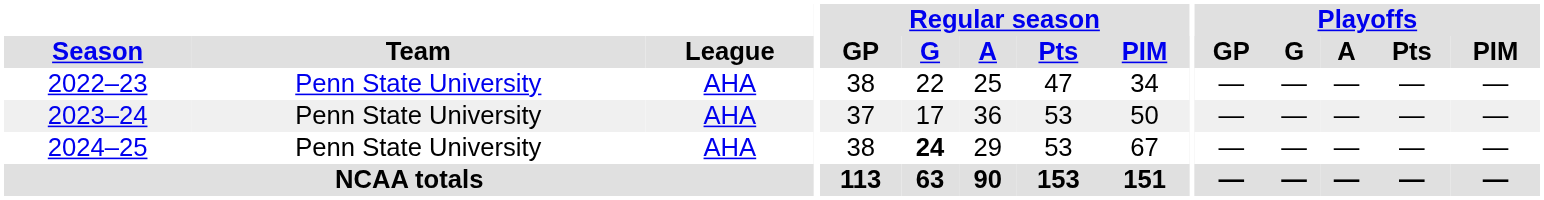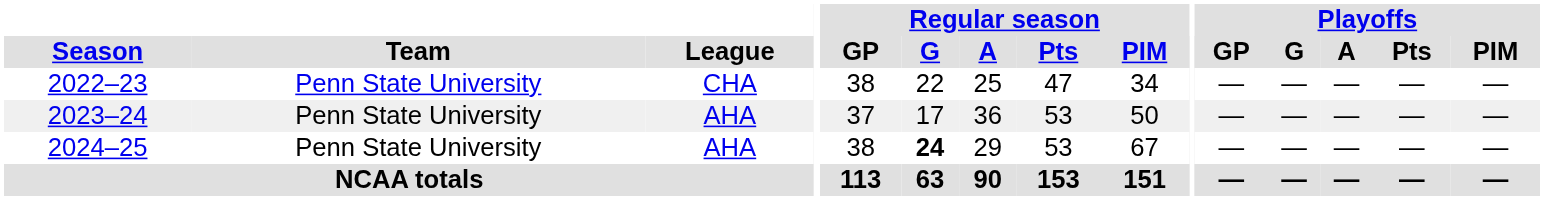 <table border="0" cellpadding="1" cellspacing="0" style="text-align:center; width:60em">
 <tr bgcolor="#e0e0e0">
 <th colspan="3" bgcolor="#ffffff"></th>
 <th rowspan="97" bgcolor="#ffffff"></th>
 <th colspan="5"><a href='#'>Regular season</a></th>
 <th rowspan="97" bgcolor="#ffffff"></th>
 <th colspan="5"><a href='#'>Playoffs</a></th>
 </tr>
 <tr bgcolor="#e0e0e0">
 <th><a href='#'>Season</a></th>
 <th>Team</th>
 <th>League</th>
 <th>GP</th>
 <th><a href='#'>G</a></th>
 <th><a href='#'>A</a></th>
 <th><a href='#'>Pts</a></th>
 <th><a href='#'>PIM</a></th>
 <th>GP</th>
 <th>G</th>
 <th>A</th>
 <th>Pts</th>
 <th>PIM</th>
 </tr>
 <tr>
 <td><a href='#'>2022–23</a></td>
 <td><a href='#'>Penn State University</a></td>
-<td><a href='#'>AHA</a></td>
+<td><a href='#'>CHA</a></td>
 <td>38</td>
 <td>22</td>
 <td>25</td>
 <td>47</td>
 <td>34</td>
 <td>—</td>
 <td>—</td>
 <td>—</td>
 <td>—</td>
 <td>—</td>
 </tr>
 <tr bgcolor="#f0f0f0">
 <td><a href='#'>2023–24</a></td>
 <td>Penn State University</td>
 <td><a href='#'>AHA</a></td>
 <td>37</td>
 <td>17</td>
 <td>36</td>
 <td>53</td>
 <td>50</td>
 <td>—</td>
 <td>—</td>
 <td>—</td>
 <td>—</td>
 <td>—</td>
 </tr>
 <tr>
 <td><a href='#'>2024–25</a></td>
 <td>Penn State University</td>
 <td><a href='#'>AHA</a></td>
 <td>38</td>
 <td><strong>24</strong></td>
 <td>29</td>
 <td>53</td>
 <td>67</td>
 <td>—</td>
 <td>—</td>
 <td>—</td>
 <td>—</td>
 <td>—</td>
 </tr>
 <tr bgcolor="#e0e0e0">
 <th colspan="3">NCAA totals</th>
 <th>113</th>
 <th>63</th>
 <th>90</th>
 <th>153</th>
 <th>151</th>
 <th>—</th>
 <th>—</th>
 <th>—</th>
 <th>—</th>
 <th>—</th>
 </tr>
 </table>
